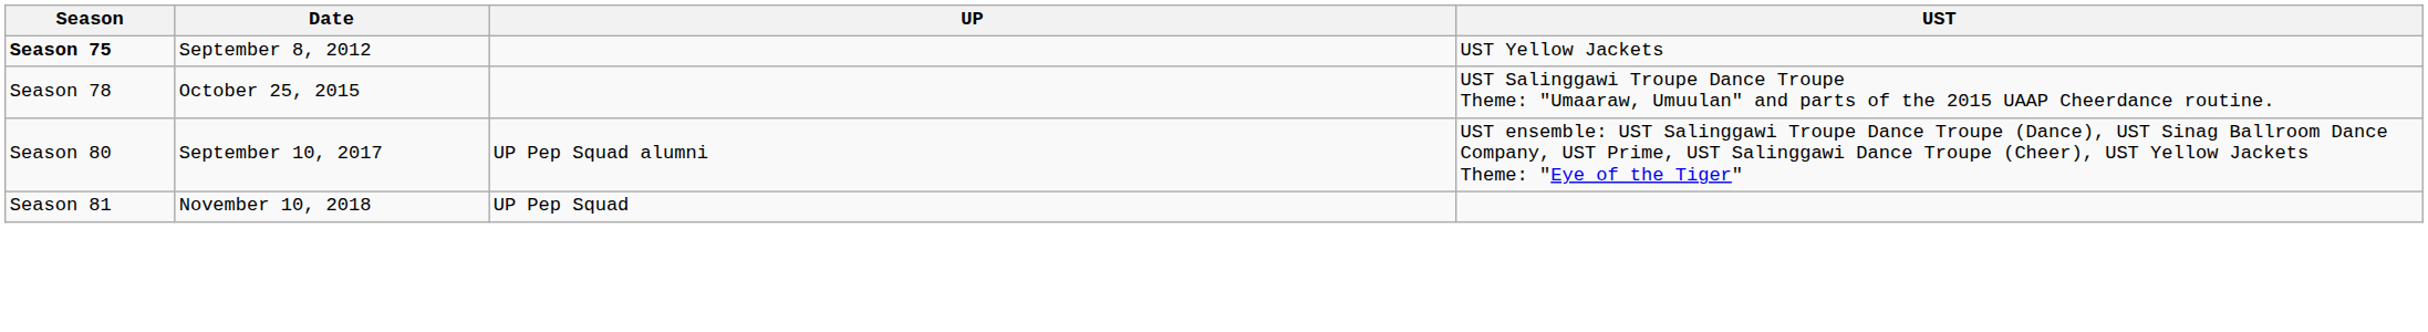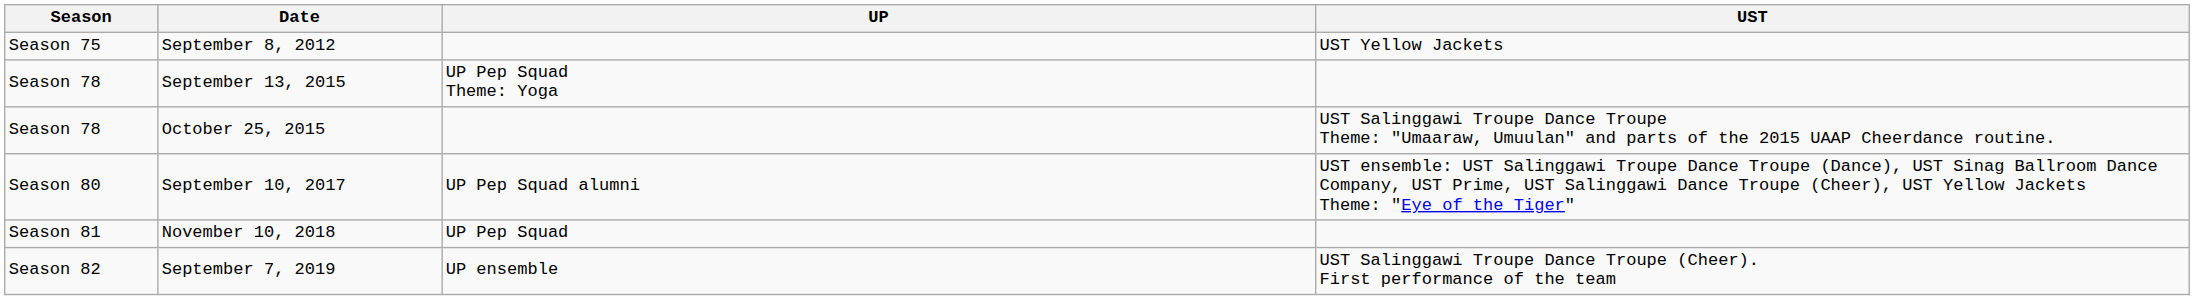 <table class="wikitable" width="100%" style="font-size: 95%">
 <tr>
 <th width=7%>Season</th>
 <th width=13%>Date</th>
 <th width=40%>UP</th>
 <th width=40%>UST</th>
 </tr>
 <tr>
-<td><strong>Season 75</strong></td>
+<td>Season 75</td>
 <td>September 8, 2012</td>
 <td></td>
 <td>UST Yellow Jackets</td>
+</tr>
+<tr>
+<td>Season 78</td>
+<td>September 13, 2015</td>
+<td>UP Pep Squad <br> Theme: Yoga</td>
+<td></td>
 </tr>
 <tr>
 <td>Season 78</td>
 <td>October 25, 2015</td>
 <td></td>
 <td>UST Salinggawi Troupe Dance Troupe <br> Theme: "Umaaraw, Umuulan" and parts of the 2015 UAAP Cheerdance routine.</td>
 </tr>
 <tr>
 <td>Season 80</td>
 <td>September 10, 2017</td>
 <td>UP Pep Squad alumni</td>
 <td>UST ensemble: UST Salinggawi Troupe Dance Troupe (Dance), UST Sinag Ballroom Dance Company, UST Prime, UST Salinggawi Dance Troupe (Cheer), UST Yellow Jackets <br> Theme: "<a href='#'>Eye of the Tiger</a>"</td>
 </tr>
 <tr>
 <td>Season 81</td>
 <td>November 10, 2018</td>
 <td>UP Pep Squad</td>
 <td></td>
 </tr>
+<tr>
+<td>Season 82</td>
+<td>September 7, 2019</td>
+<td>UP ensemble</td>
+<td>UST Salinggawi Troupe Dance Troupe (Cheer). <br> First performance of the team</td>
+</tr>
 </table>
